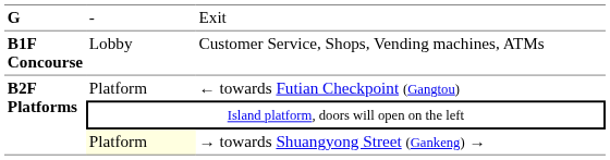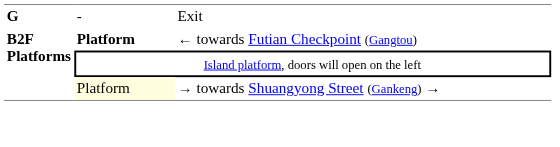 <table table border=0 cellspacing=0 cellpadding=3>
 <tr>
 <td style="border-top:solid 1px gray;" width=50 valign=top><strong>G</strong></td>
 <td style="border-top:solid 1px gray;" width=100 valign=top>-</td>
 <td style="border-top:solid 1px gray;" width=390 valign=top>Exit</td>
 </tr>
 <tr>
-<td style="border-bottom:solid 1px gray; border-top:solid 1px gray;" valign=top width=50><strong>B1F<br>Concourse</strong></td>
-<td style="border-bottom:solid 1px gray; border-top:solid 1px gray;" valign=top width=100>Lobby</td>
-<td style="border-bottom:solid 1px gray; border-top:solid 1px gray;" valign=top width=390>Customer Service, Shops, Vending machines, ATMs</td>
-</tr>
-<tr>
 <td style="border-bottom:solid 1px gray;" rowspan=4 valign=top><strong>B2F<br>Platforms</strong></td>
-<td>Platform</td>
+<td><strong>Platform</strong></td>
 <td>←  towards <a href='#'>Futian Checkpoint</a> <small>(<a href='#'>Gangtou</a>)</small></td>
 </tr>
 <tr>
 <td style="border-right:solid 2px black;border-left:solid 2px black;border-top:solid 2px black;border-bottom:solid 2px black;text-align:center;" colspan=2><small><a href='#'>Island platform</a>, doors will open on the left</small></td>
 </tr>
 <tr>
 <td style="background: lightyellow; border-bottom:solid 1px gray;">Platform</td>
 <td style="border-bottom:solid 1px gray;"><span>→</span>  towards <a href='#'>Shuangyong Street</a> <small>(<a href='#'>Gankeng</a>)</small> →</td>
 </tr>
 </table>
